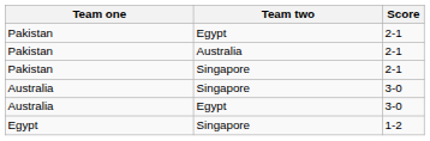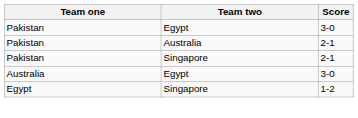 <table class="wikitable">
 <tr>
 <th width=250>Team one</th>
 <th width=250>Team two</th>
 <th width=50>Score</th>
 </tr>
 <tr>
 <td> Pakistan</td>
 <td> Egypt</td>
-<td>2-1</td>
+<td>3-0</td>
 </tr>
 <tr>
 <td> Pakistan</td>
 <td> Australia</td>
 <td>2-1</td>
 </tr>
 <tr>
 <td> Pakistan</td>
 <td> Singapore</td>
 <td>2-1</td>
 </tr>
 <tr>
 <td> Australia</td>
-<td> Singapore</td>
-<td>3-0</td>
-</tr>
-<tr>
-<td> Australia</td>
 <td> Egypt</td>
 <td>3-0</td>
 </tr>
 <tr>
 <td> Egypt</td>
 <td> Singapore</td>
 <td>1-2</td>
 </tr>
 </table>
